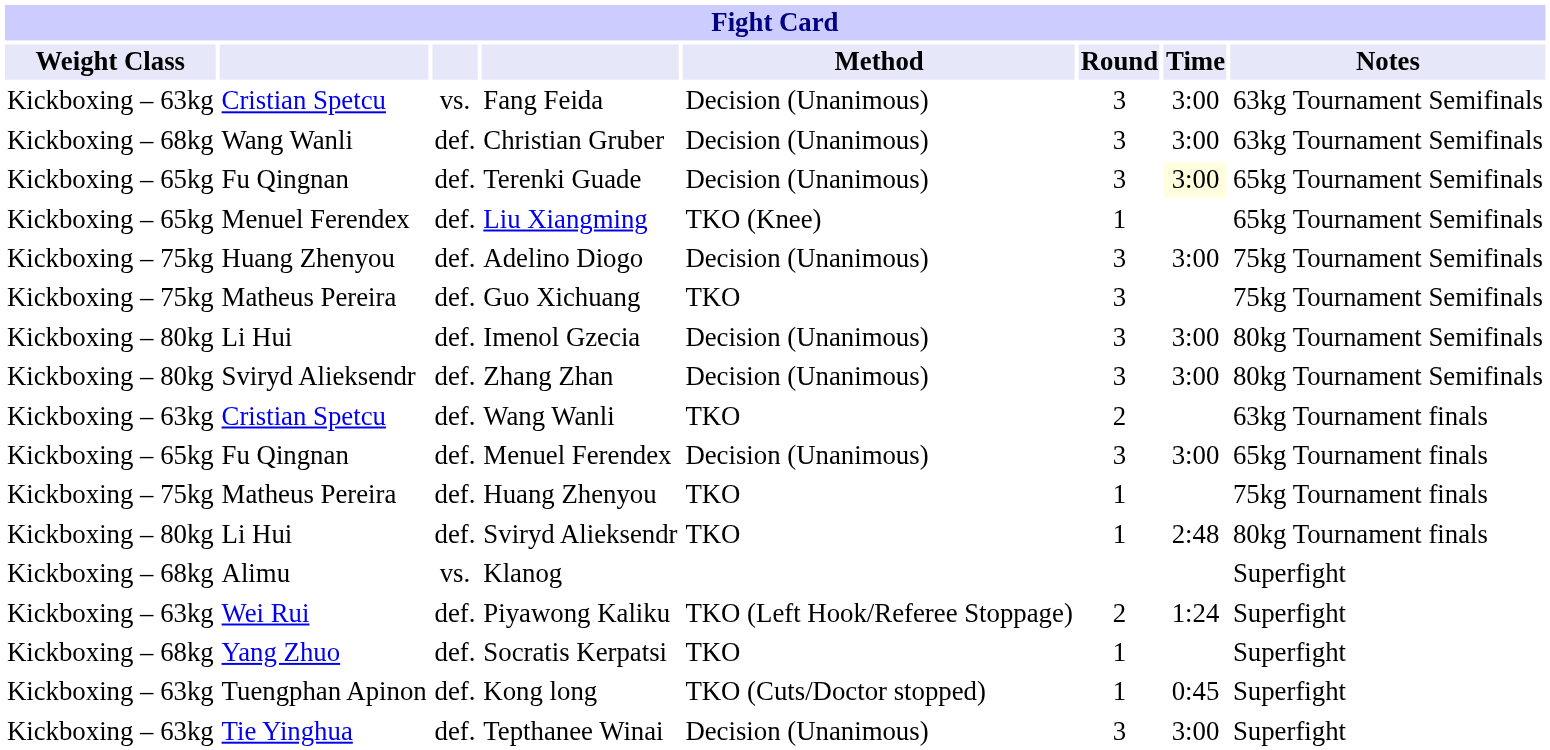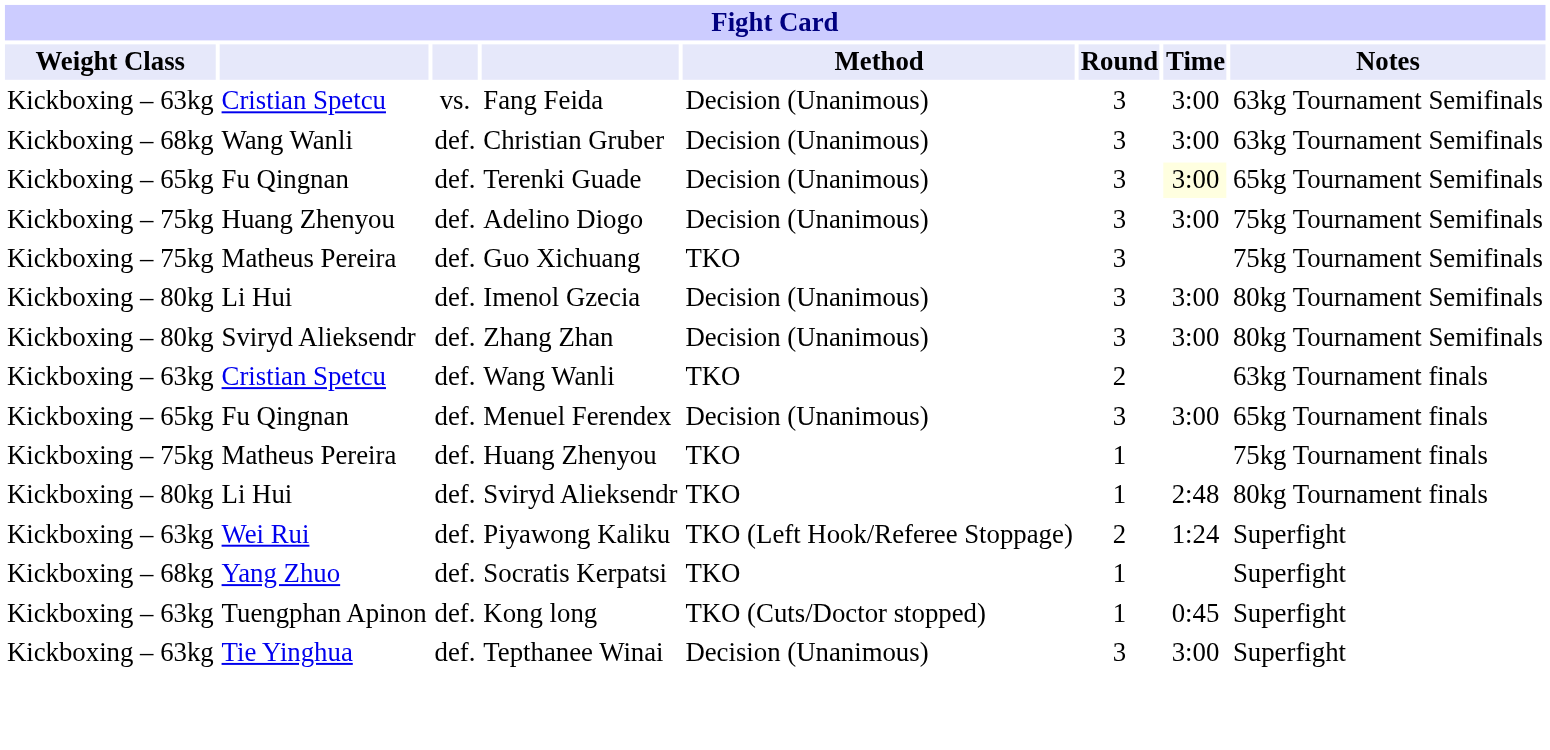 <table class="toccolours" style="font-size: 85%;">
 <tr>
 <th colspan="8" style="background-color: #ccf; color: #000080; text-align: center;"><strong>Fight Card</strong></th>
 </tr>
 <tr>
 <th colspan="1" style="background-color: #E6E8FA; color: #000000; text-align: center;">Weight Class</th>
 <th colspan="1" style="background-color: #E6E8FA; color: #000000; text-align: center;"></th>
 <th colspan="1" style="background-color: #E6E8FA; color: #000000; text-align: center;"></th>
 <th colspan="1" style="background-color: #E6E8FA; color: #000000; text-align: center;"></th>
 <th colspan="1" style="background-color: #E6E8FA; color: #000000; text-align: center;">Method</th>
 <th colspan="1" style="background-color: #E6E8FA; color: #000000; text-align: center;">Round</th>
 <th colspan="1" style="background-color: #E6E8FA; color: #000000; text-align: center;">Time</th>
 <th colspan="1" style="background-color: #E6E8FA; color: #000000; text-align: center;">Notes</th>
 </tr>
 <tr>
 <td>Kickboxing – 63kg</td>
 <td> <a href='#'>Cristian Spetcu</a></td>
 <td align=center>vs.</td>
 <td> Fang Feida</td>
 <td>Decision (Unanimous)</td>
 <td align=center>3</td>
 <td align=center>3:00</td>
 <td>63kg Tournament Semifinals</td>
 </tr>
 <tr>
 <td>Kickboxing – 68kg</td>
 <td> Wang Wanli</td>
 <td align=center>def.</td>
 <td> Christian Gruber</td>
 <td>Decision (Unanimous)</td>
 <td align=center>3</td>
 <td align=center>3:00</td>
 <td>63kg Tournament Semifinals</td>
 </tr>
 <tr>
 <td>Kickboxing – 65kg</td>
 <td> Fu Qingnan</td>
 <td align=center>def.</td>
 <td> Terenki Guade</td>
 <td>Decision (Unanimous)</td>
 <td align=center>3</td>
 <td align=center style="background: lightyellow;">3:00</td>
-<td>65kg Tournament Semifinals</td>
-</tr>
-<tr>
-<td>Kickboxing – 65kg</td>
-<td> Menuel Ferendex</td>
-<td align=center>def.</td>
-<td> <a href='#'>Liu Xiangming</a></td>
-<td>TKO (Knee)</td>
-<td align=center>1</td>
-<td align=center></td>
 <td>65kg Tournament Semifinals</td>
 </tr>
 <tr>
 <td>Kickboxing – 75kg</td>
 <td> Huang Zhenyou</td>
 <td align=center>def.</td>
 <td> Adelino Diogo</td>
 <td>Decision (Unanimous)</td>
 <td align=center>3</td>
 <td align=center>3:00</td>
 <td>75kg Tournament Semifinals</td>
 </tr>
 <tr>
 <td>Kickboxing – 75kg</td>
 <td> Matheus Pereira</td>
 <td align=center>def.</td>
 <td> Guo Xichuang</td>
 <td>TKO</td>
 <td align=center>3</td>
 <td align=center></td>
 <td>75kg Tournament Semifinals</td>
 </tr>
 <tr>
 <td>Kickboxing – 80kg</td>
 <td> Li Hui</td>
 <td align=center>def.</td>
 <td> Imenol Gzecia</td>
 <td>Decision (Unanimous)</td>
 <td align=center>3</td>
 <td align=center>3:00</td>
 <td>80kg Tournament Semifinals</td>
 </tr>
 <tr>
 <td>Kickboxing – 80kg</td>
 <td> Sviryd Alieksendr</td>
 <td align=center>def.</td>
 <td> Zhang Zhan</td>
 <td>Decision (Unanimous)</td>
 <td align=center>3</td>
 <td align=center>3:00</td>
 <td>80kg Tournament Semifinals</td>
 </tr>
 <tr>
 <td>Kickboxing – 63kg</td>
 <td> <a href='#'>Cristian Spetcu</a></td>
 <td align=center>def.</td>
 <td> Wang Wanli</td>
 <td>TKO</td>
 <td align=center>2</td>
 <td align=center></td>
 <td>63kg Tournament finals</td>
 </tr>
 <tr>
 <td>Kickboxing – 65kg</td>
 <td> Fu Qingnan</td>
 <td align=center>def.</td>
 <td> Menuel Ferendex</td>
 <td>Decision (Unanimous)</td>
 <td align=center>3</td>
 <td align=center>3:00</td>
 <td>65kg Tournament finals</td>
 </tr>
 <tr>
 <td>Kickboxing – 75kg</td>
 <td> Matheus Pereira</td>
 <td align=center>def.</td>
 <td> Huang Zhenyou</td>
 <td>TKO</td>
 <td align=center>1</td>
 <td align=center></td>
 <td>75kg Tournament finals</td>
 </tr>
 <tr>
 <td>Kickboxing – 80kg</td>
 <td> Li Hui</td>
 <td align=center>def.</td>
 <td> Sviryd Alieksendr</td>
 <td>TKO</td>
 <td align=center>1</td>
 <td align=center>2:48</td>
 <td>80kg Tournament finals</td>
 </tr>
 <tr>
-<td>Kickboxing – 68kg</td>
-<td> Alimu</td>
-<td align=center>vs.</td>
-<td> Klanog</td>
-<td></td>
-<td align=center></td>
-<td align=center></td>
-<td>Superfight</td>
-</tr>
-<tr>
 <td>Kickboxing – 63kg</td>
 <td> <a href='#'>Wei Rui</a></td>
 <td align=center>def.</td>
 <td> Piyawong Kaliku</td>
 <td>TKO (Left Hook/Referee Stoppage)</td>
 <td align=center>2</td>
 <td align=center>1:24</td>
 <td>Superfight</td>
 </tr>
 <tr>
 <td>Kickboxing – 68kg</td>
 <td> <a href='#'>Yang Zhuo</a></td>
 <td align=center>def.</td>
 <td> Socratis Kerpatsi</td>
 <td>TKO</td>
 <td align=center>1</td>
 <td align=center></td>
 <td>Superfight</td>
 </tr>
 <tr>
 <td>Kickboxing – 63kg</td>
 <td> Tuengphan Apinon</td>
 <td align=center>def.</td>
 <td> Kong long</td>
 <td>TKO (Cuts/Doctor stopped)</td>
 <td align=center>1</td>
 <td align=center>0:45</td>
 <td>Superfight</td>
 </tr>
 <tr>
 <td>Kickboxing – 63kg</td>
 <td> <a href='#'>Tie Yinghua</a></td>
 <td align=center>def.</td>
 <td> Tepthanee Winai</td>
 <td>Decision (Unanimous)</td>
 <td align=center>3</td>
 <td align=center>3:00</td>
 <td>Superfight</td>
 </tr>
 <tr>
 </tr>
 </table>
